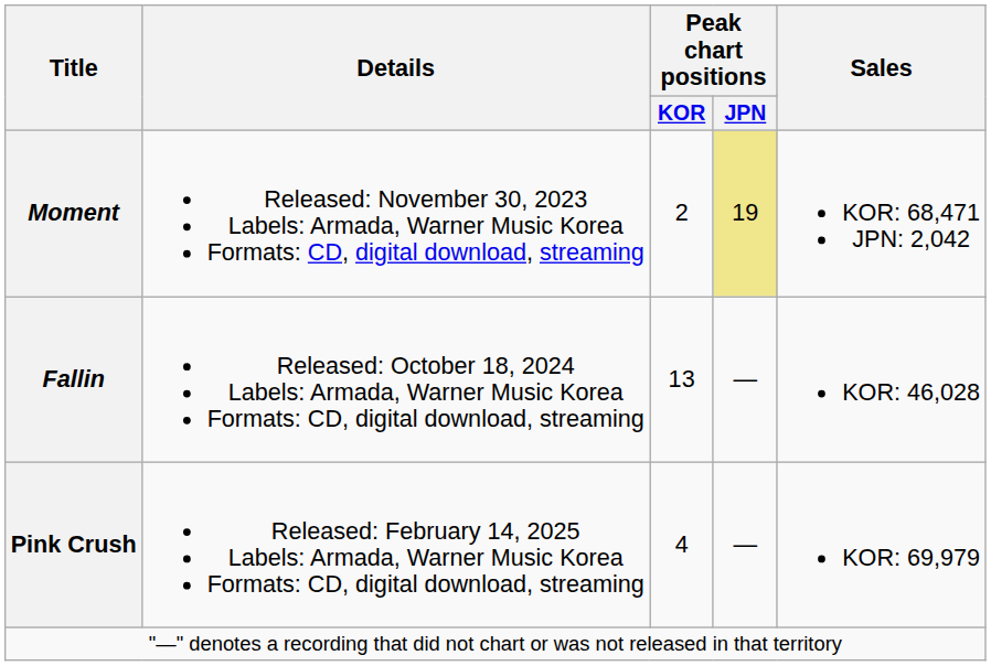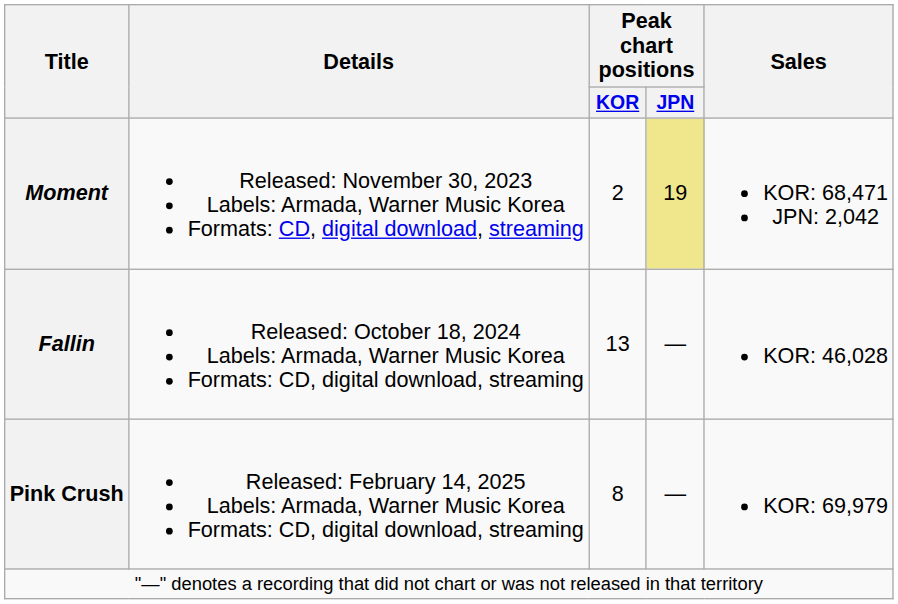 <table class="wikitable plainrowheaders" style="text-align:center">
 <tr>
 <th scope="col" rowspan="2">Title</th>
 <th scope="col" rowspan="2">Details</th>
 <th scope="col" colspan="2">Peak chart positions</th>
 <th scope="col" rowspan="2">Sales<br></th>
 </tr>
 <tr>
 <th scope="col" style="font-size:90%; width:2.5em"><a href='#'>KOR</a><br></th>
 <th scope="col" style="font-size:90%; width:2.5em"><a href='#'>JPN</a><br></th>
 </tr>
 <tr>
 <th scope="row"><em>Moment</em></th>
 <td><br><ul><li>Released: November 30, 2023</li><li>Labels: Armada, Warner Music Korea</li><li>Formats: <a href='#'>CD</a>, <a href='#'>digital download</a>, <a href='#'>streaming</a></li></ul></td>
 <td>2</td>
 <td style="background: khaki;">19</td>
 <td><br><ul><li>KOR: 68,471</li><li>JPN: 2,042</li></ul></td>
 </tr>
 <tr>
 <th scope="row"><em>Fallin<strong></th>
 <td><br><ul><li>Released: October 18, 2024</li><li>Labels: Armada, Warner Music Korea</li><li>Formats: CD, digital download, streaming</li></ul></td>
 <td>13</td>
 <td>—</td>
 <td><br><ul><li>KOR: 46,028</li></ul></td>
 </tr>
 <tr>
 <th scope="row"></em>Pink Crush<em></th>
 <td><br><ul><li>Released: February 14, 2025</li><li>Labels: Armada, Warner Music Korea</li><li>Formats: CD, digital download, streaming</li></ul></td>
-<td>4</td>
+<td>8</td>
 <td>—</td>
 <td><br><ul><li>KOR: 69,979</li></ul></td>
 </tr>
 <tr>
 <td colspan="5" style="font-size:85%">"—" denotes a recording that did not chart or was not released in that territory</td>
 </tr>
 </table>
